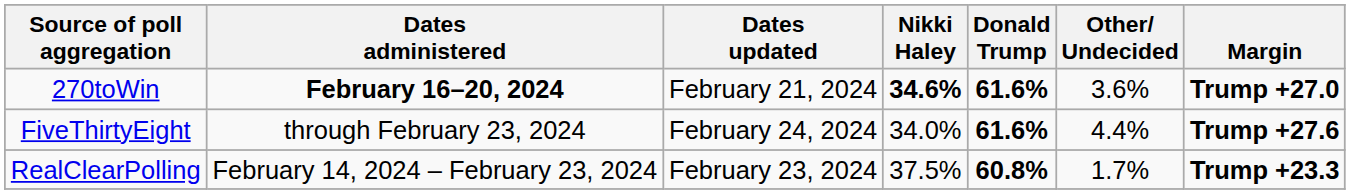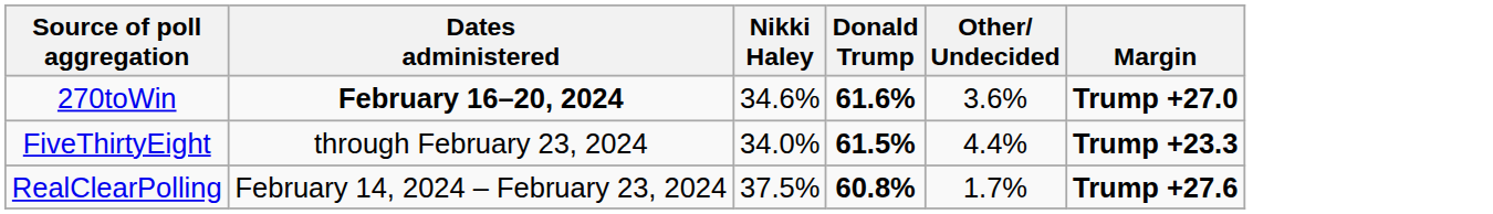 <table class="wikitable sortable mw-datatable" style="font-size:90%;text-align:center;">
 <tr valign="bottom" style="font-size:90%;">
 <th>Source of poll<br>aggregation</th>
 <th>Dates<br>administered</th>
-<th>Dates<br>updated</th>
 <th>Nikki<br>Haley</th>
 <th>Donald<br>Trump</th>
 <th>Other/<br>Undecided</th>
 <th>Margin</th>
 </tr>
 <tr>
 <td><a href='#'>270toWin</a></td>
 <td><strong>February 16–20, 2024</strong></td>
-<td>February 21, 2024</td>
-<td><strong>34.6%</strong></td>
+<td>34.6%</td>
 <td><strong>61.6%</strong></td>
 <td>3.6%</td>
 <td><strong>Trump +27.0</strong></td>
 </tr>
 <tr>
 <td><a href='#'>FiveThirtyEight</a></td>
 <td>through February 23, 2024</td>
-<td>February 24, 2024</td>
 <td>34.0%</td>
-<td><strong>61.6%</strong></td>
+<td><strong>61.5%</strong></td>
 <td>4.4%</td>
-<td><strong>Trump +27.6</strong></td>
+<td><strong>Trump +23.3</strong></td>
 </tr>
 <tr>
 <td><a href='#'>RealClearPolling</a></td>
 <td>February 14, 2024 – February 23, 2024</td>
-<td>February 23, 2024</td>
 <td>37.5%</td>
 <td><strong>60.8%</strong></td>
 <td>1.7%</td>
-<td><strong>Trump +23.3</strong></td>
+<td><strong>Trump +27.6</strong></td>
 </tr>
 </table>
